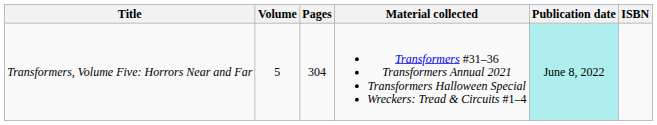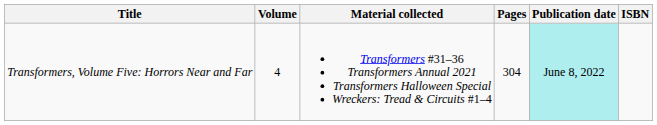 <table class="wikitable" style="text-align: center;">
 <tr>
 <th>Title</th>
 <th>Volume</th>
+<th>Material collected</th>
 <th>Pages</th>
-<th>Material collected</th>
 <th>Publication date</th>
 <th>ISBN</th>
 </tr>
 <tr>
 <td align="left"><em>Transformers, Volume Five: Horrors Near and Far</em></td>
-<td>5</td>
+<td>4</td>
+<td><br><ul><li><em><a href='#'>Transformers</a></em> #31–36</li><li><em>Transformers Annual 2021</em></li><li><em>Transformers Halloween Special</em></li><li><em>Wreckers: Tread & Circuits</em> #1–4</li></ul></td>
 <td>304</td>
-<td><br><ul><li><em><a href='#'>Transformers</a></em> #31–36</li><li><em>Transformers Annual 2021</em></li><li><em>Transformers Halloween Special</em></li><li><em>Wreckers: Tread & Circuits</em> #1–4</li></ul></td>
 <td style="background: paleturquoise;">June 8, 2022</td>
 <td></td>
 </tr>
 </table>
